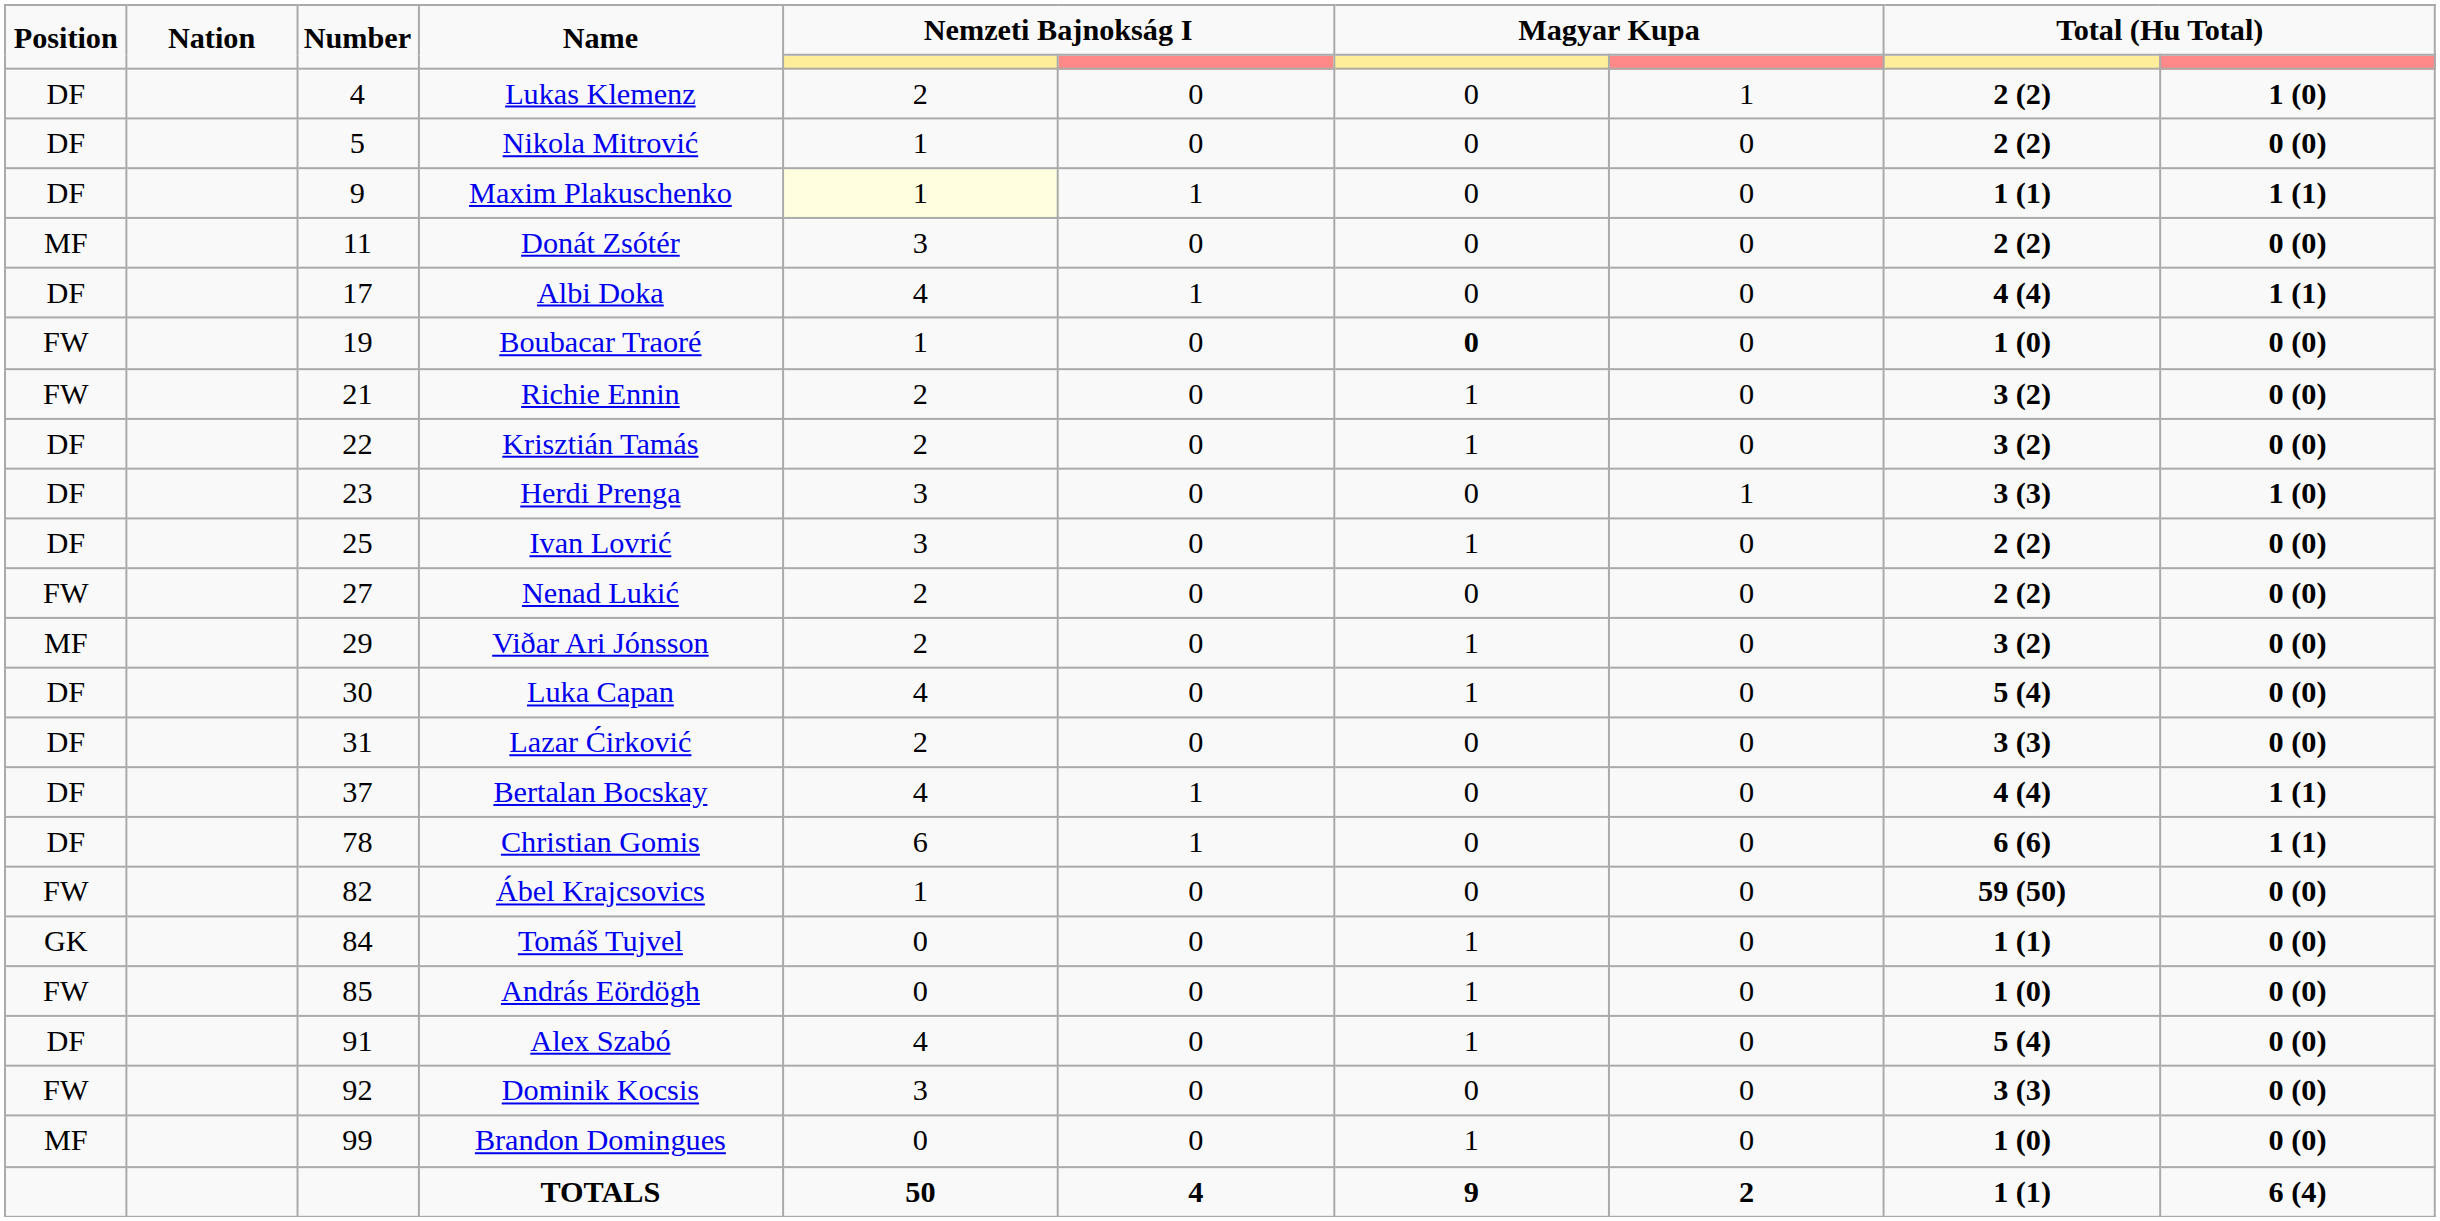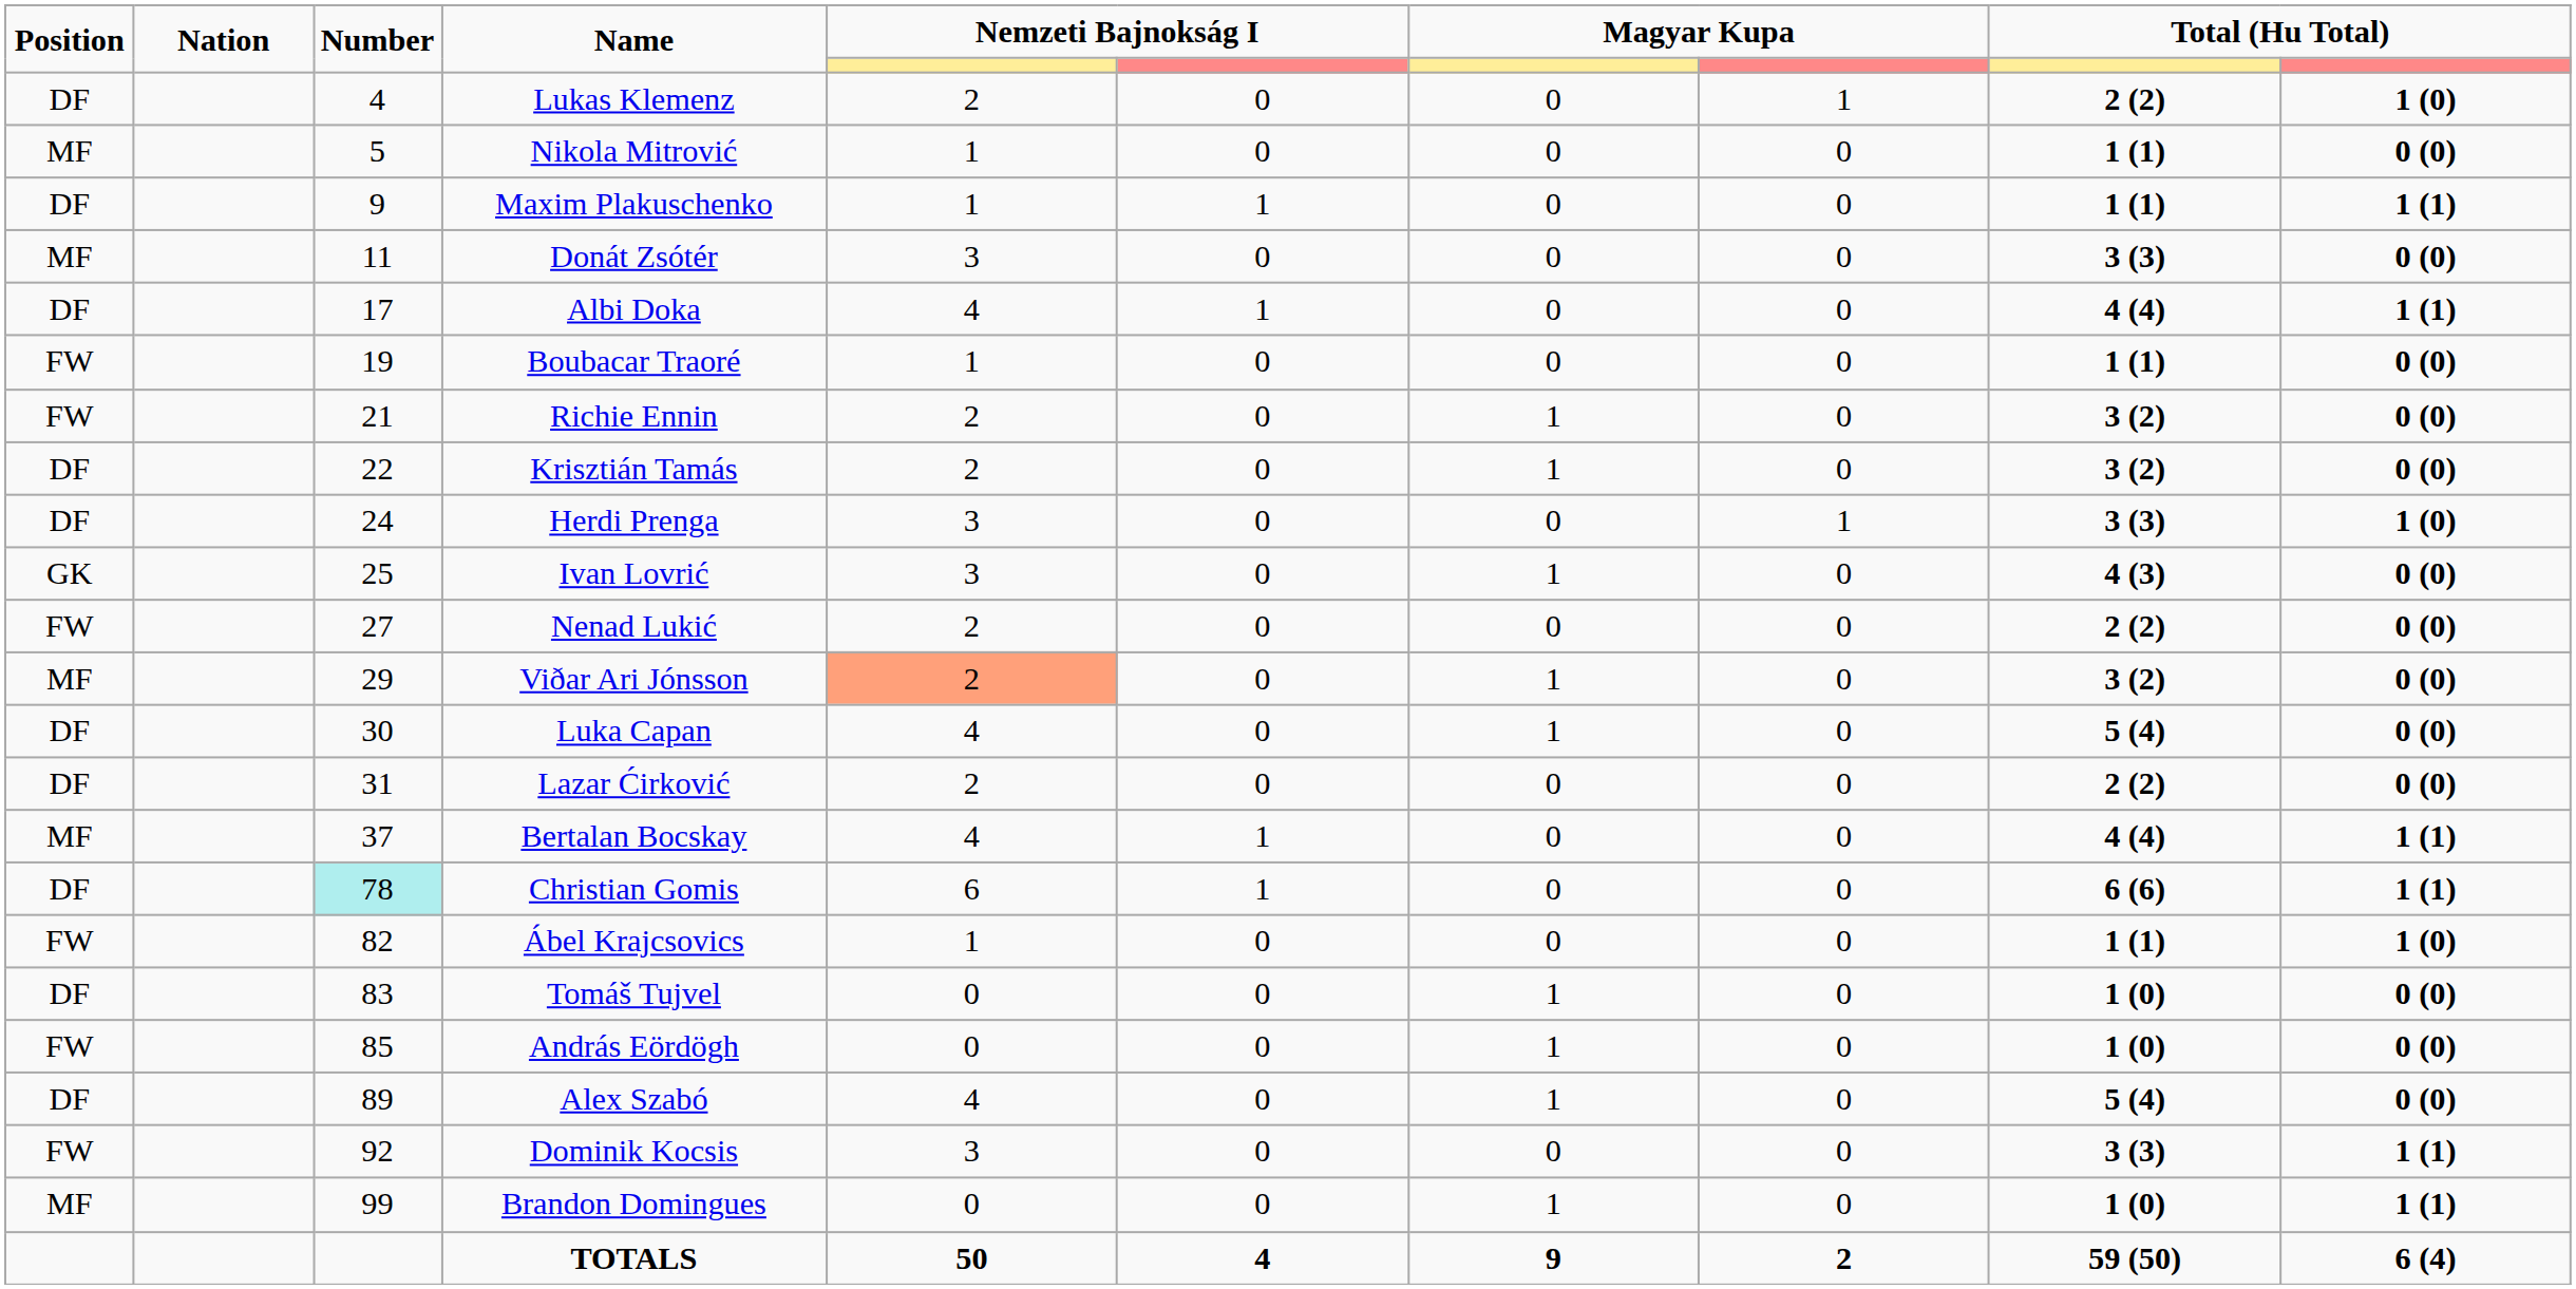 <table class="wikitable" style="font-size: 95%; text-align: center;">
 <tr>
 <td rowspan="2" width="5%" align="center"><strong>Position</strong></td>
 <td rowspan="2" width="7%" align="center"><strong>Nation</strong></td>
 <td rowspan="2" width="5%" align="center"><strong>Number</strong></td>
 <td rowspan="2" width="15%" align="center"><strong>Name</strong></td>
 <td colspan="2" align="center"><strong>Nemzeti Bajnokság I</strong></td>
 <td colspan="2" align="center"><strong>Magyar Kupa</strong></td>
 <td colspan="2" align="center"><strong>Total (Hu Total)</strong></td>
 </tr>
 <tr>
 <th width=60 style="background: #FFEE99"></th>
 <th width=60 style="background: #FF8888"></th>
 <th width=60 style="background: #FFEE99"></th>
 <th width=60 style="background: #FF8888"></th>
 <th width=60 style="background: #FFEE99"></th>
 <th width=60 style="background: #FF8888"></th>
 </tr>
 <tr>
 <td>DF</td>
 <td></td>
 <td>4</td>
 <td><a href='#'>Lukas Klemenz</a></td>
 <td>2</td>
 <td>0</td>
 <td>0</td>
 <td>1</td>
 <td><strong>2 (2)</strong></td>
 <td><strong>1 (0)</strong></td>
 </tr>
 <tr>
-<td>DF</td>
+<td>MF</td>
 <td></td>
 <td>5</td>
 <td><a href='#'>Nikola Mitrović</a></td>
 <td>1</td>
 <td>0</td>
 <td>0</td>
 <td>0</td>
-<td><strong>2 (2)</strong></td>
+<td><strong>1 (1)</strong></td>
 <td><strong>0 (0)</strong></td>
 </tr>
 <tr>
 <td>DF</td>
 <td></td>
 <td>9</td>
 <td><a href='#'>Maxim Plakuschenko</a></td>
-<td style="background: lightyellow;">1</td>
+<td>1</td>
 <td>1</td>
 <td>0</td>
 <td>0</td>
 <td><strong>1 (1)</strong></td>
 <td><strong>1 (1)</strong></td>
 </tr>
 <tr>
 <td>MF</td>
 <td></td>
 <td>11</td>
 <td><a href='#'>Donát Zsótér</a></td>
 <td>3</td>
 <td>0</td>
 <td>0</td>
 <td>0</td>
-<td><strong>2 (2)</strong></td>
+<td><strong>3 (3)</strong></td>
 <td><strong>0 (0)</strong></td>
 </tr>
 <tr>
 <td>DF</td>
 <td></td>
 <td>17</td>
 <td><a href='#'>Albi Doka</a></td>
 <td>4</td>
 <td>1</td>
 <td>0</td>
 <td>0</td>
 <td><strong>4 (4)</strong></td>
 <td><strong>1 (1)</strong></td>
 </tr>
 <tr>
 <td>FW</td>
 <td></td>
 <td>19</td>
 <td><a href='#'>Boubacar Traoré</a></td>
 <td>1</td>
 <td>0</td>
-<td><strong>0</strong></td>
 <td>0</td>
-<td><strong>1 (0)</strong></td>
+<td>0</td>
+<td><strong>1 (1)</strong></td>
 <td><strong>0 (0)</strong></td>
 </tr>
 <tr>
 <td>FW</td>
 <td></td>
 <td>21</td>
 <td><a href='#'>Richie Ennin</a></td>
 <td>2</td>
 <td>0</td>
 <td>1</td>
 <td>0</td>
 <td><strong>3 (2)</strong></td>
 <td><strong>0 (0)</strong></td>
 </tr>
 <tr>
 <td>DF</td>
 <td></td>
 <td>22</td>
 <td><a href='#'>Krisztián Tamás</a></td>
 <td>2</td>
 <td>0</td>
 <td>1</td>
 <td>0</td>
 <td><strong>3 (2)</strong></td>
 <td><strong>0 (0)</strong></td>
 </tr>
 <tr>
 <td>DF</td>
 <td></td>
-<td>23</td>
+<td>24</td>
 <td><a href='#'>Herdi Prenga</a></td>
 <td>3</td>
 <td>0</td>
 <td>0</td>
 <td>1</td>
 <td><strong>3 (3)</strong></td>
 <td><strong>1 (0)</strong></td>
 </tr>
 <tr>
-<td>DF</td>
+<td>GK</td>
 <td></td>
 <td>25</td>
 <td><a href='#'>Ivan Lovrić</a></td>
 <td>3</td>
 <td>0</td>
 <td>1</td>
 <td>0</td>
-<td><strong>2 (2)</strong></td>
+<td><strong>4 (3)</strong></td>
 <td><strong>0 (0)</strong></td>
 </tr>
 <tr>
 <td>FW</td>
 <td></td>
 <td>27</td>
 <td><a href='#'>Nenad Lukić</a></td>
 <td>2</td>
 <td>0</td>
 <td>0</td>
 <td>0</td>
 <td><strong>2 (2)</strong></td>
 <td><strong>0 (0)</strong></td>
 </tr>
 <tr>
 <td>MF</td>
 <td></td>
 <td>29</td>
 <td><a href='#'>Viðar Ari Jónsson</a></td>
-<td>2</td>
+<td style="background: lightsalmon;">2</td>
 <td>0</td>
 <td>1</td>
 <td>0</td>
 <td><strong>3 (2)</strong></td>
 <td><strong>0 (0)</strong></td>
 </tr>
 <tr>
 <td>DF</td>
 <td></td>
 <td>30</td>
 <td><a href='#'>Luka Capan</a></td>
 <td>4</td>
 <td>0</td>
 <td>1</td>
 <td>0</td>
 <td><strong>5 (4)</strong></td>
 <td><strong>0 (0)</strong></td>
 </tr>
 <tr>
 <td>DF</td>
 <td></td>
 <td>31</td>
 <td><a href='#'>Lazar Ćirković</a></td>
 <td>2</td>
 <td>0</td>
 <td>0</td>
 <td>0</td>
-<td><strong>3 (3)</strong></td>
+<td><strong>2 (2)</strong></td>
 <td><strong>0 (0)</strong></td>
 </tr>
 <tr>
-<td>DF</td>
+<td>MF</td>
 <td></td>
 <td>37</td>
 <td><a href='#'>Bertalan Bocskay</a></td>
 <td>4</td>
 <td>1</td>
 <td>0</td>
 <td>0</td>
 <td><strong>4 (4)</strong></td>
 <td><strong>1 (1)</strong></td>
 </tr>
 <tr>
 <td>DF</td>
 <td></td>
-<td>78</td>
+<td style="background: paleturquoise;">78</td>
 <td><a href='#'>Christian Gomis</a></td>
 <td>6</td>
 <td>1</td>
 <td>0</td>
 <td>0</td>
 <td><strong>6 (6)</strong></td>
 <td><strong>1 (1)</strong></td>
 </tr>
 <tr>
 <td>FW</td>
 <td></td>
 <td>82</td>
 <td><a href='#'>Ábel Krajcsovics</a></td>
 <td>1</td>
 <td>0</td>
 <td>0</td>
 <td>0</td>
-<td><strong>59 (50)</strong></td>
-<td><strong>0 (0)</strong></td>
+<td><strong>1 (1)</strong></td>
+<td><strong>1 (0)</strong></td>
 </tr>
 <tr>
-<td>GK</td>
+<td>DF</td>
 <td></td>
-<td>84</td>
+<td>83</td>
 <td><a href='#'>Tomáš Tujvel</a></td>
 <td>0</td>
 <td>0</td>
 <td>1</td>
 <td>0</td>
-<td><strong>1 (1)</strong></td>
+<td><strong>1 (0)</strong></td>
 <td><strong>0 (0)</strong></td>
 </tr>
 <tr>
 <td>FW</td>
 <td></td>
 <td>85</td>
 <td><a href='#'>András Eördögh</a></td>
 <td>0</td>
 <td>0</td>
 <td>1</td>
 <td>0</td>
 <td><strong>1 (0)</strong></td>
 <td><strong>0 (0)</strong></td>
 </tr>
 <tr>
 <td>DF</td>
 <td></td>
-<td>91</td>
+<td>89</td>
 <td><a href='#'>Alex Szabó</a></td>
 <td>4</td>
 <td>0</td>
 <td>1</td>
 <td>0</td>
 <td><strong>5 (4)</strong></td>
 <td><strong>0 (0)</strong></td>
 </tr>
 <tr>
 <td>FW</td>
 <td></td>
 <td>92</td>
 <td><a href='#'>Dominik Kocsis</a></td>
 <td>3</td>
 <td>0</td>
 <td>0</td>
 <td>0</td>
 <td><strong>3 (3)</strong></td>
-<td><strong>0 (0)</strong></td>
+<td><strong>1 (1)</strong></td>
 </tr>
 <tr>
 <td>MF</td>
 <td></td>
 <td>99</td>
 <td><a href='#'>Brandon Domingues</a></td>
 <td>0</td>
 <td>0</td>
 <td>1</td>
 <td>0</td>
 <td><strong>1 (0)</strong></td>
-<td><strong>0 (0)</strong></td>
+<td><strong>1 (1)</strong></td>
 </tr>
 <tr>
 <td></td>
 <td></td>
 <td></td>
 <td><strong>TOTALS</strong></td>
 <td><strong>50</strong></td>
 <td><strong>4</strong></td>
 <td><strong>9</strong></td>
 <td><strong>2</strong></td>
-<td><strong>1 (1)</strong></td>
+<td><strong>59 (50)</strong></td>
 <td><strong>6 (4)</strong></td>
 </tr>
 <tr>
 </tr>
 </table>
